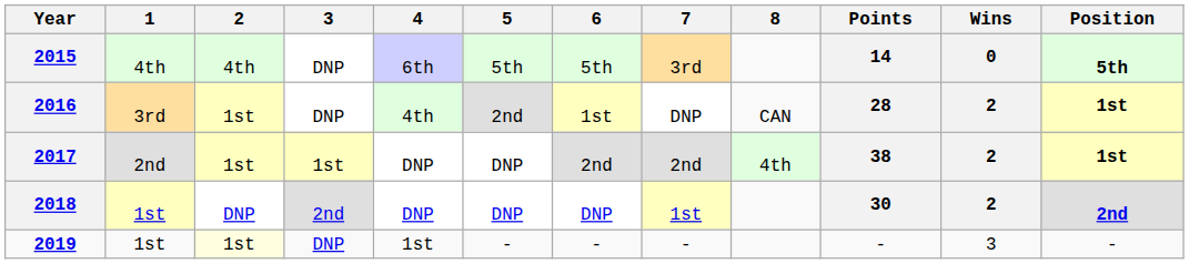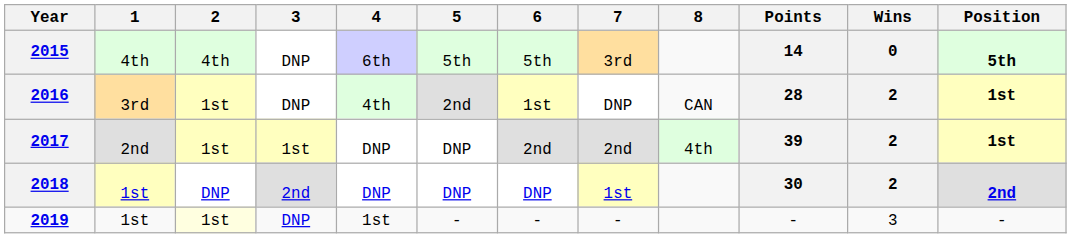 <table class="wikitable" style="text-align: center;" style="font-size:small" style="clear:both;">
 <tr>
 <th width="2%">Year</th>
 <th width="2%">1</th>
 <th width="2%">2</th>
 <th width="2%">3</th>
 <th width="2%">4</th>
 <th width="2%">5</th>
 <th width="2%">6</th>
 <th width="2%">7</th>
 <th width="2%">8</th>
 <th width="2%">Points</th>
 <th width="2%">Wins</th>
 <th width="2%">Position</th>
 </tr>
 <tr align=center>
 <th><a href='#'>2015</a></th>
 <td style="background:#DFFFDF;"> <br>4th</td>
 <td style="background:#DFFFDF;"> <br>4th</td>
 <td style="background:#FFFFFF;"> <br>DNP</td>
 <td style="background:#CFCFFF;"> <br>6th</td>
 <td style="background:#DFFFDF;"> <br>5th</td>
 <td style="background:#DFFFDF;"> <br>5th</td>
 <td style="background:#FFDF9F;"> <br>3rd</td>
 <td></td>
 <th>14</th>
 <th>0</th>
 <th style="background:#DFFFDF;"> <br>5th</th>
 </tr>
 <tr align=center>
 <th><a href='#'>2016</a></th>
 <td style="background:#ffdf9f;"> <br>3rd</td>
 <td style="background:#ffffbf;"> <br>1st</td>
 <td style="background:#FFFFFF;"> <br>DNP</td>
 <td style="background:#dfffdf;"> <br>4th</td>
 <td style="background:#dfdfdf;"> <br>2nd</td>
 <td style="background:#ffffbf;"> <br>1st</td>
 <td style="background:#FFFFFF;"> <br>DNP</td>
 <td> <br>CAN</td>
 <th>28</th>
 <th>2</th>
 <th style="background:#ffffbf;">1st</th>
 </tr>
 <tr align=center>
 <th><a href='#'>2017</a></th>
 <td style="background:#dfdfdf;"> <br>2nd</td>
 <td style="background:#ffffbf;"> <br>1st</td>
 <td style="background:#ffffbf;"> <br>1st</td>
 <td style="background:#FFFFFF;"> <br>DNP</td>
 <td style="background:#FFFFFF;"> <br>DNP</td>
 <td style="background:#dfdfdf;"> <br>2nd</td>
 <td style="background:#dfdfdf;"> <br>2nd</td>
 <td style="background:#dfffdf;"> <br>4th</td>
-<th>38</th>
+<th>39</th>
 <th>2</th>
 <th style="background:#ffffbf;">1st</th>
 </tr>
 <tr align=center>
 <th><a href='#'>2018</a></th>
 <td style="background:#ffffbf;"><br><a href='#'>1st</a></td>
 <td style="background:#FFFFFF;"><br><a href='#'>DNP</a></td>
 <td style="background:#DFDFDF;"><br><a href='#'>2nd</a></td>
 <td style="background:#FFFFFF;"><br><a href='#'>DNP</a></td>
 <td style="background:#FFFFFF;"><br><a href='#'>DNP</a></td>
 <td style="background:#FFFFFF;"><br><a href='#'>DNP</a></td>
 <td style="background:#ffffbf;"><br><a href='#'>1st</a></td>
 <td></td>
 <th>30</th>
 <th>2</th>
 <th style="background:#DFDFDF;"><br><a href='#'>2nd</a></th>
 </tr>
 <tr align=center>
 <td><a href='#'><strong>2019</strong></a></td>
 <td>1st</td>
 <td style="background: lightyellow;">1st</td>
 <td><a href='#'>DNP</a></td>
 <td>1st</td>
 <td>-</td>
 <td>-</td>
 <td>-</td>
 <td></td>
 <td>-</td>
 <td>3</td>
 <td>-</td>
 </tr>
 </table>
